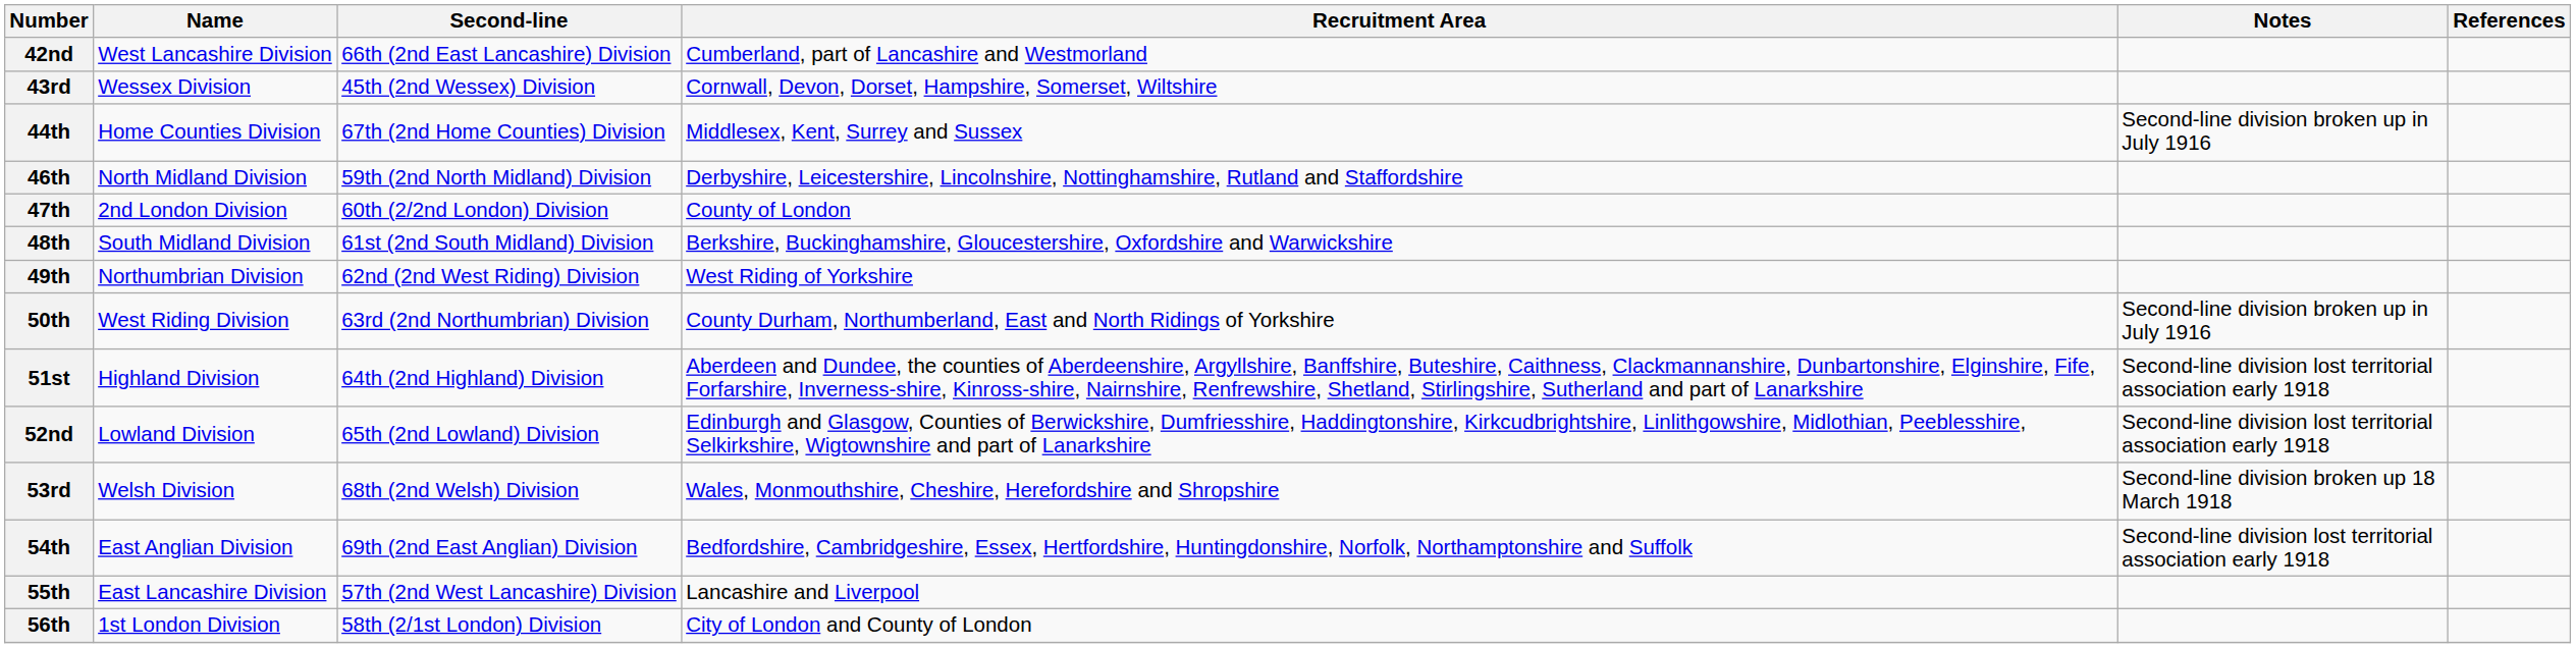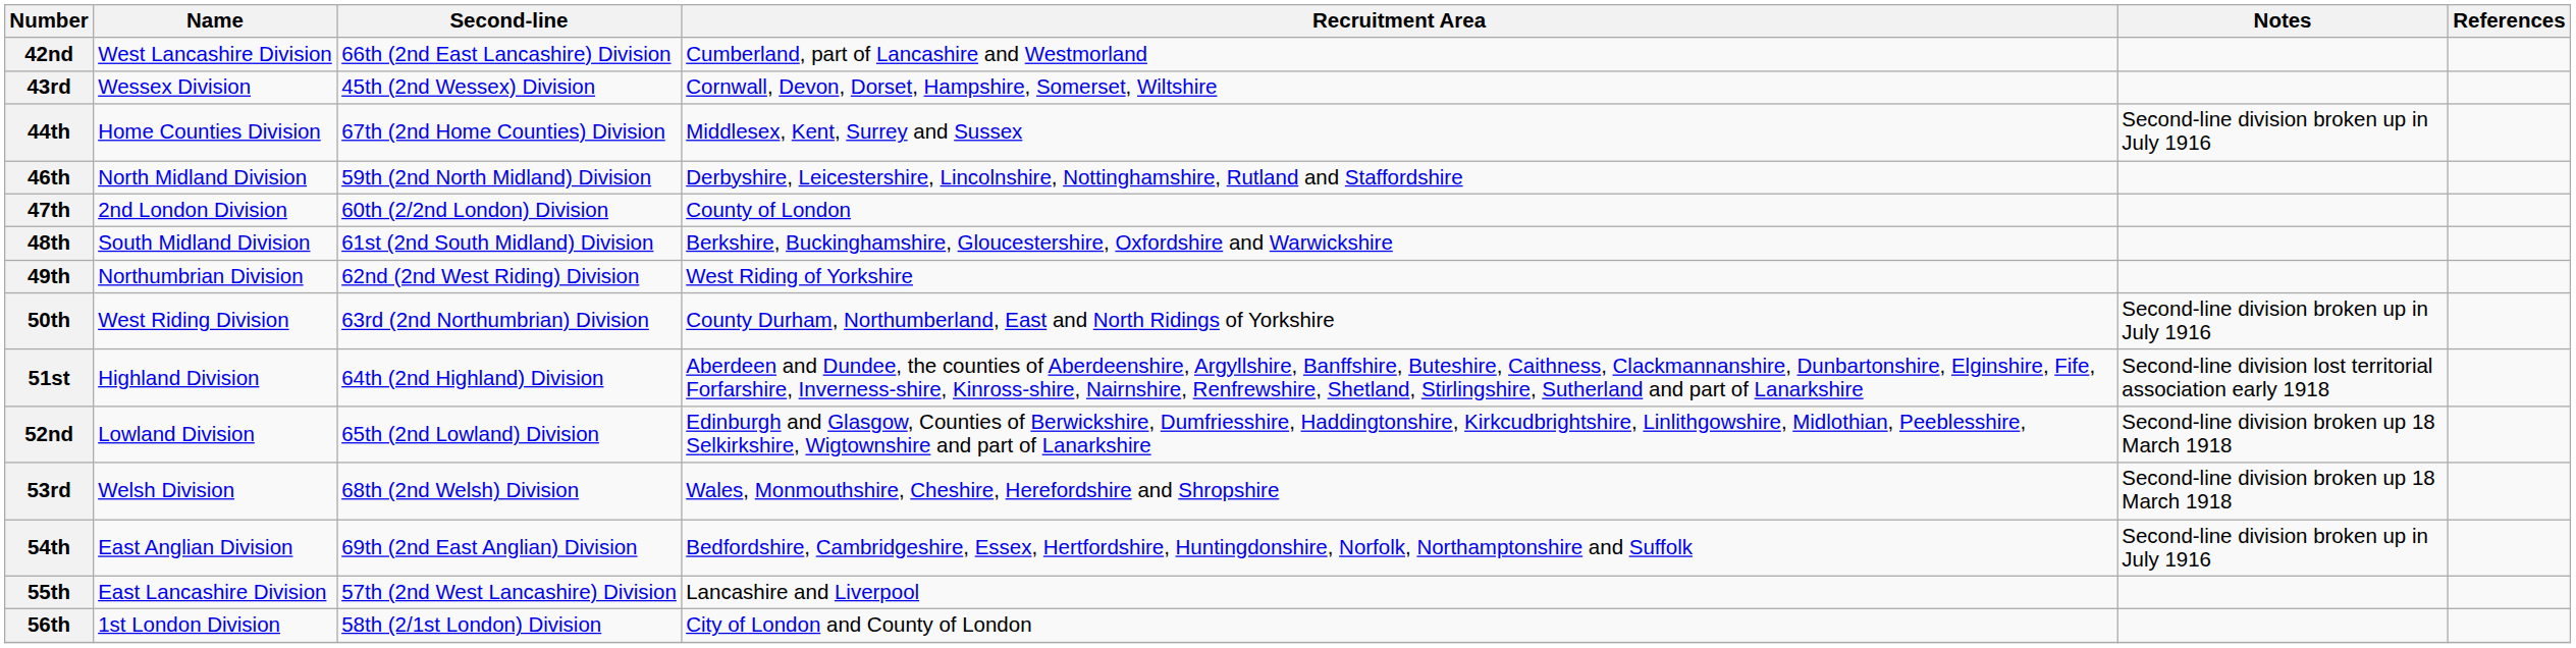 <table class="wikitable plainrowheaders sortable">
 <tr>
 <th scope="col">Number</th>
 <th scope="col">Name</th>
 <th scope="col">Second-line</th>
 <th scope="col">Recruitment Area</th>
 <th scope="col">Notes</th>
 <th scope="col">References</th>
 </tr>
 <tr>
 <th scope="row">42nd</th>
 <td style="white-space: nowrap;"><a href='#'>West Lancashire Division</a></td>
 <td><a href='#'>66th (2nd East Lancashire) Division</a></td>
 <td><a href='#'>Cumberland</a>, part of <a href='#'>Lancashire</a> and <a href='#'>Westmorland</a></td>
 <td></td>
 <td></td>
 </tr>
 <tr>
 <th scope="row">43rd</th>
 <td><a href='#'>Wessex Division</a></td>
 <td><a href='#'>45th (2nd Wessex) Division</a></td>
 <td><a href='#'>Cornwall</a>, <a href='#'>Devon</a>, <a href='#'>Dorset</a>, <a href='#'>Hampshire</a>, <a href='#'>Somerset</a>, <a href='#'>Wiltshire</a></td>
 <td></td>
 <td></td>
 </tr>
 <tr>
 <th scope="row">44th</th>
 <td><a href='#'>Home Counties Division</a></td>
 <td><a href='#'>67th (2nd Home Counties) Division</a></td>
 <td><a href='#'>Middlesex</a>, <a href='#'>Kent</a>, <a href='#'>Surrey</a> and <a href='#'>Sussex</a></td>
 <td>Second-line division broken up in July 1916</td>
 <td></td>
 </tr>
 <tr>
 <th scope="row">46th</th>
 <td><a href='#'>North Midland Division</a></td>
 <td><a href='#'>59th (2nd North Midland) Division</a></td>
 <td><a href='#'>Derbyshire</a>, <a href='#'>Leicestershire</a>, <a href='#'>Lincolnshire</a>, <a href='#'>Nottinghamshire</a>, <a href='#'>Rutland</a> and <a href='#'>Staffordshire</a></td>
 <td></td>
 <td></td>
 </tr>
 <tr>
 <th scope="row">47th</th>
 <td><a href='#'>2nd London Division</a></td>
 <td><a href='#'>60th (2/2nd London) Division</a></td>
 <td><a href='#'>County of London</a></td>
 <td></td>
 <td></td>
 </tr>
 <tr>
 <th scope="row">48th</th>
 <td><a href='#'>South Midland Division</a></td>
 <td><a href='#'>61st (2nd South Midland) Division</a></td>
 <td><a href='#'>Berkshire</a>, <a href='#'>Buckinghamshire</a>, <a href='#'>Gloucestershire</a>, <a href='#'>Oxfordshire</a> and <a href='#'>Warwickshire</a></td>
 <td></td>
 <td></td>
 </tr>
 <tr>
 <th scope="row">49th</th>
 <td><a href='#'>Northumbrian Division</a></td>
 <td><a href='#'>62nd (2nd West Riding) Division</a></td>
 <td><a href='#'>West Riding of Yorkshire</a></td>
 <td></td>
 <td></td>
 </tr>
 <tr>
 <th scope="row">50th</th>
 <td><a href='#'>West Riding Division</a></td>
 <td><a href='#'>63rd (2nd Northumbrian) Division</a></td>
 <td><a href='#'>County Durham</a>, <a href='#'>Northumberland</a>, <a href='#'>East</a> and <a href='#'>North Ridings</a> of Yorkshire</td>
 <td>Second-line division broken up in July 1916</td>
 <td></td>
 </tr>
 <tr>
 <th scope="row">51st</th>
 <td><a href='#'>Highland Division</a></td>
 <td><a href='#'>64th (2nd Highland) Division</a></td>
 <td><a href='#'>Aberdeen</a> and <a href='#'>Dundee</a>, the counties of <a href='#'>Aberdeenshire</a>, <a href='#'>Argyllshire</a>, <a href='#'>Banffshire</a>, <a href='#'>Buteshire</a>, <a href='#'>Caithness</a>, <a href='#'>Clackmannanshire</a>, <a href='#'>Dunbartonshire</a>, <a href='#'>Elginshire</a>, <a href='#'>Fife</a>, <a href='#'>Forfarshire</a>, <a href='#'>Inverness-shire</a>, <a href='#'>Kinross-shire</a>, <a href='#'>Nairnshire</a>, <a href='#'>Renfrewshire</a>, <a href='#'>Shetland</a>, <a href='#'>Stirlingshire</a>, <a href='#'>Sutherland</a> and part of <a href='#'>Lanarkshire</a></td>
 <td>Second-line division lost territorial association early 1918</td>
 <td></td>
 </tr>
 <tr>
 <th scope="row">52nd</th>
 <td><a href='#'>Lowland Division</a></td>
 <td><a href='#'>65th (2nd Lowland) Division</a></td>
 <td><a href='#'>Edinburgh</a> and <a href='#'>Glasgow</a>, Counties of <a href='#'>Berwickshire</a>, <a href='#'>Dumfriesshire</a>, <a href='#'>Haddingtonshire</a>, <a href='#'>Kirkcudbrightshire</a>, <a href='#'>Linlithgowshire</a>, <a href='#'>Midlothian</a>, <a href='#'>Peeblesshire</a>, <a href='#'>Selkirkshire</a>, <a href='#'>Wigtownshire</a> and part of <a href='#'>Lanarkshire</a></td>
-<td>Second-line division lost territorial association early 1918</td>
+<td>Second-line division broken up 18 March 1918</td>
 <td></td>
 </tr>
 <tr>
 <th scope="row">53rd</th>
 <td><a href='#'>Welsh Division</a></td>
 <td><a href='#'>68th (2nd Welsh) Division</a></td>
 <td><a href='#'>Wales</a>, <a href='#'>Monmouthshire</a>, <a href='#'>Cheshire</a>, <a href='#'>Herefordshire</a> and <a href='#'>Shropshire</a></td>
 <td>Second-line division broken up 18 March 1918</td>
 <td></td>
 </tr>
 <tr>
 <th scope="row">54th</th>
 <td><a href='#'>East Anglian Division</a></td>
 <td><a href='#'>69th (2nd East Anglian) Division</a></td>
 <td><a href='#'>Bedfordshire</a>, <a href='#'>Cambridgeshire</a>, <a href='#'>Essex</a>, <a href='#'>Hertfordshire</a>, <a href='#'>Huntingdonshire</a>, <a href='#'>Norfolk</a>, <a href='#'>Northamptonshire</a> and <a href='#'>Suffolk</a></td>
-<td>Second-line division lost territorial association early 1918</td>
+<td>Second-line division broken up in July 1916</td>
 <td></td>
 </tr>
 <tr>
 <th scope="row">55th</th>
 <td><a href='#'>East Lancashire Division</a></td>
 <td style="white-space: nowrap;"><a href='#'>57th (2nd West Lancashire) Division</a></td>
 <td>Lancashire and <a href='#'>Liverpool</a></td>
 <td></td>
 <td></td>
 </tr>
 <tr>
 <th scope="row">56th</th>
 <td><a href='#'>1st London Division</a></td>
 <td><a href='#'>58th (2/1st London) Division</a></td>
 <td><a href='#'>City of London</a> and County of London</td>
 <td></td>
 <td></td>
 </tr>
 <tr>
 </tr>
 </table>
